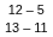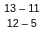 <table style="text-align:center">
 <tr>
 <th width=200></th>
 <th width=100></th>
 <th width=200></th>
 </tr>
 <tr>
 <td align=right><strong></strong></td>
-<td>12 – 5</td>
+<td>13 – 11</td>
 <td align=left></td>
 </tr>
 <tr>
 <td align=right><strong></strong></td>
-<td>13 – 11</td>
+<td>12 – 5</td>
 <td align=left></td>
 </tr>
 </table>
